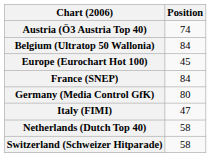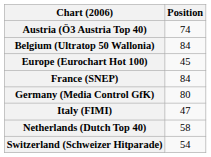 <table class="wikitable sortable plainrowheaders" style="text-align:center">
 <tr>
 <th scope="col">Chart (2006)</th>
 <th scope="col">Position</th>
 </tr>
 <tr>
 <th scope="row">Austria (Ö3 Austria Top 40)</th>
 <td>74</td>
 </tr>
 <tr>
 <th scope="row">Belgium (Ultratop 50 Wallonia)</th>
 <td>84</td>
 </tr>
 <tr>
 <th scope="row">Europe (Eurochart Hot 100)</th>
 <td>45</td>
 </tr>
 <tr>
 <th scope="row">France (SNEP)</th>
 <td>84</td>
 </tr>
 <tr>
 <th scope="row">Germany (Media Control GfK)</th>
 <td>80</td>
 </tr>
 <tr>
 <th scope="row">Italy (FIMI)</th>
 <td>47</td>
 </tr>
 <tr>
 <th scope="row">Netherlands (Dutch Top 40)</th>
 <td>58</td>
 </tr>
 <tr>
 <th scope="row">Switzerland (Schweizer Hitparade)</th>
-<td>58</td>
+<td>54</td>
 </tr>
 </table>
